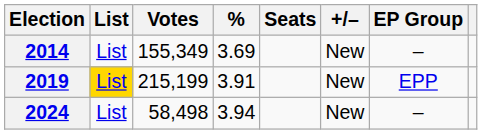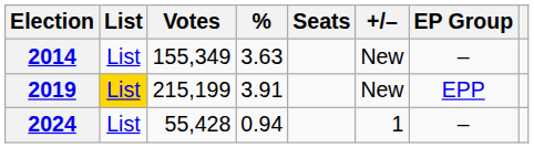 <table class="wikitable sortable" style="text-align: center;">
 <tr>
 <th scope="col">Election</th>
 <th scope="col">List</th>
 <th scope="col">Votes</th>
 <th scope="col">%</th>
 <th scope="col">Seats</th>
 <th scope="col">+/–</th>
 <th scope="col">EP Group</th>
 <th scope="col" class="unsortable"></th>
 </tr>
 <tr>
 <th scope="row"><a href='#'>2014</a></th>
 <td><a href='#'>List</a></td>
 <td style="text-align: right;">155,349</td>
-<td style="text-align: right;">3.69</td>
+<td style="text-align: right;">3.63</td>
 <td style="text-align: right;"></td>
 <td>New</td>
 <td>–</td>
 <td></td>
 </tr>
 <tr>
 <th scope="row"><a href='#'>2019</a></th>
 <td style="background: gold;"><a href='#'>List</a></td>
 <td style="text-align: right;">215,199</td>
 <td style="text-align: right;">3.91</td>
 <td style="text-align: right;"></td>
 <td>New</td>
 <td><a href='#'>EPP</a></td>
 <td></td>
 </tr>
 <tr>
 <th scope="row"><a href='#'>2024</a></th>
 <td><a href='#'>List</a></td>
-<td style="text-align: right;">58,498</td>
-<td style="text-align: right;">3.94</td>
+<td style="text-align: right;">55,428</td>
+<td style="text-align: right;">0.94</td>
 <td style="text-align: right;"></td>
-<td>New</td>
+<td style="text-align: right;"> 1</td>
 <td>–</td>
 </tr>
 </table>
